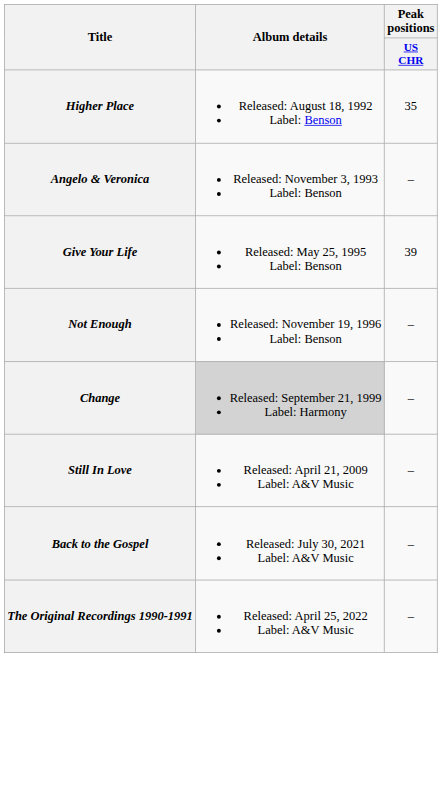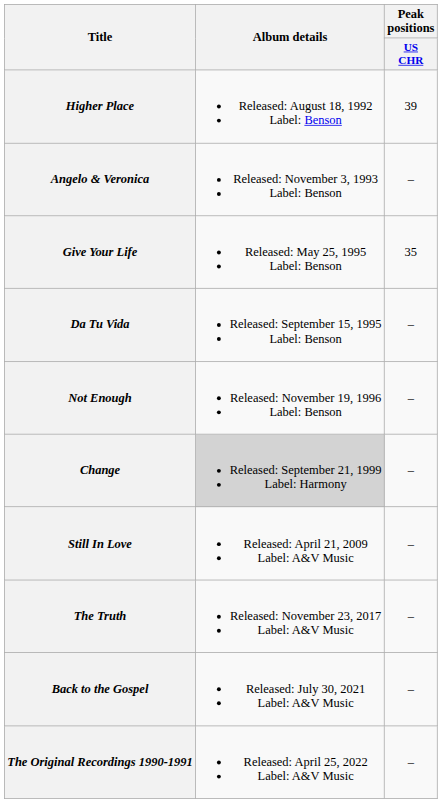 <table class="wikitable plainrowheaders" style="text-align:center;" border="1">
 <tr>
 <th rowspan="2" style="text-align:center;">Title</th>
 <th rowspan="2" style="text-align:center;">Album details</th>
 <th style="text-align:center;" colspan=1>Peak positions<br></th>
 </tr>
 <tr>
 <th style="width:3em; font-size:90%"><a href='#'>US<br>CHR</a></th>
 </tr>
 <tr>
 <th scope="row"><em>Higher Place</em></th>
 <td><br><ul><li>Released: August 18, 1992</li><li>Label: <a href='#'>Benson</a></li></ul></td>
-<td>35</td>
+<td>39</td>
 </tr>
 <tr>
 <th scope="row"><em>Angelo & Veronica</em></th>
 <td><br><ul><li>Released: November 3, 1993</li><li>Label: Benson</li></ul></td>
 <td>–</td>
 </tr>
 <tr>
 <th scope="row"><em>Give Your Life</em></th>
 <td><br><ul><li>Released: May 25, 1995</li><li>Label: Benson</li></ul></td>
-<td>39</td>
+<td>35</td>
+</tr>
+<tr>
+<th scope="row"><em>Da Tu Vida</em></th>
+<td><br><ul><li>Released: September 15, 1995</li><li>Label: Benson</li></ul></td>
+<td>–</td>
 </tr>
 <tr>
 <th scope="row"><em>Not Enough</em></th>
 <td><br><ul><li>Released: November 19, 1996</li><li>Label: Benson</li></ul></td>
 <td>–</td>
 </tr>
 <tr>
 <th scope="row"><em>Change</em></th>
 <td style="background: lightgrey;"><br><ul><li>Released: September 21, 1999</li><li>Label: Harmony</li></ul></td>
 <td>–</td>
 </tr>
 <tr>
 <th scope="row"><em>Still In Love</em></th>
 <td><br><ul><li>Released: April 21, 2009</li><li>Label: A&V Music</li></ul></td>
 <td>–</td>
 </tr>
 <tr>
+<th scope="row"><em>The Truth</em></th>
+<td><br><ul><li>Released: November 23, 2017</li><li>Label: A&V Music</li></ul></td>
+<td>–</td>
+</tr>
+<tr>
 <th scope="row"><em>Back to the Gospel</em></th>
 <td><br><ul><li>Released: July 30, 2021</li><li>Label: A&V Music</li></ul></td>
 <td>–</td>
 </tr>
 <tr>
 <th scope="row"><em>The Original Recordings 1990-1991</em></th>
 <td><br><ul><li>Released: April 25, 2022</li><li>Label: A&V Music</li></ul></td>
 <td>–</td>
 </tr>
 </table>
